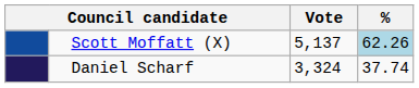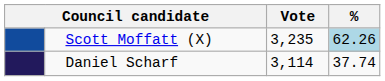 <table class="wikitable">
 <tr>
 <th width="230px" colspan="2">Council candidate</th>
 <th width="50px">Vote</th>
 <th width="30px">%</th>
 </tr>
 <tr>
 <td bgcolor=#114B9D width="30px"> </td>
 <td>  <a href='#'>Scott Moffatt</a> (X)</td>
-<td>5,137</td>
+<td>3,235</td>
 <td style="background: lightblue;">62.26</td>
 </tr>
 <tr>
 <td bgcolor=#22195C width="30px"> </td>
 <td>  Daniel Scharf</td>
-<td>3,324</td>
+<td>3,114</td>
 <td>37.74</td>
 </tr>
 </table>
